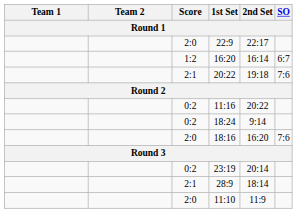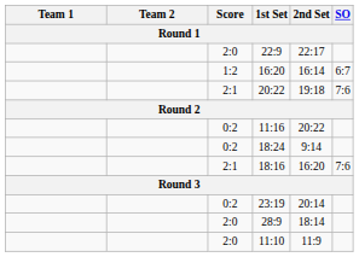 <table class="wikitable" style="text-align: center; font-size:90% ">
 <tr>
 <th align="right" width="120">Team 1</th>
 <th align="left" width="120">Team 2</th>
 <th width="50">Score</th>
 <th>1st Set</th>
 <th>2nd Set</th>
 <th><a href='#'>SO</a></th>
 </tr>
 <tr>
 <th colspan="6">Round 1</th>
 </tr>
 <tr>
 <td align="right"></td>
 <td align="left"></td>
 <td align="center">2:0</td>
 <td>22:9</td>
 <td>22:17</td>
 <td></td>
 </tr>
 <tr>
 <td align="right"></td>
 <td align="left"></td>
 <td align="center">1:2</td>
 <td>16:20</td>
 <td>16:14</td>
 <td>6:7</td>
 </tr>
 <tr>
 <td align="right"></td>
 <td align="left"></td>
 <td align="center">2:1</td>
 <td>20:22</td>
 <td>19:18</td>
 <td>7:6</td>
 </tr>
 <tr>
 <th colspan="6">Round 2</th>
 </tr>
 <tr>
 <td align="right"></td>
 <td align="left"></td>
 <td align="center">0:2</td>
 <td>11:16</td>
 <td>20:22</td>
 <td></td>
 </tr>
 <tr>
 <td align="right"></td>
 <td align="left"></td>
 <td align="center">0:2</td>
 <td>18:24</td>
 <td>9:14</td>
 <td></td>
 </tr>
 <tr>
 <td align="right"></td>
 <td align="left"></td>
-<td align="center">2:0</td>
+<td align="center">2:1</td>
 <td>18:16</td>
 <td>16:20</td>
 <td>7:6</td>
 </tr>
 <tr>
 <th colspan="6">Round 3</th>
 </tr>
 <tr>
 <td align="right"></td>
 <td align="left"></td>
 <td align="center">0:2</td>
 <td>23:19</td>
 <td>20:14</td>
 <td></td>
 </tr>
 <tr>
 <td align="right"></td>
 <td align="left"></td>
-<td align="center">2:1</td>
+<td align="center">2:0</td>
 <td>28:9</td>
 <td>18:14</td>
 <td></td>
 </tr>
 <tr>
 <td align="right"></td>
 <td align="left"></td>
 <td align="center">2:0</td>
 <td>11:10</td>
 <td>11:9</td>
 <td></td>
 </tr>
 </table>
